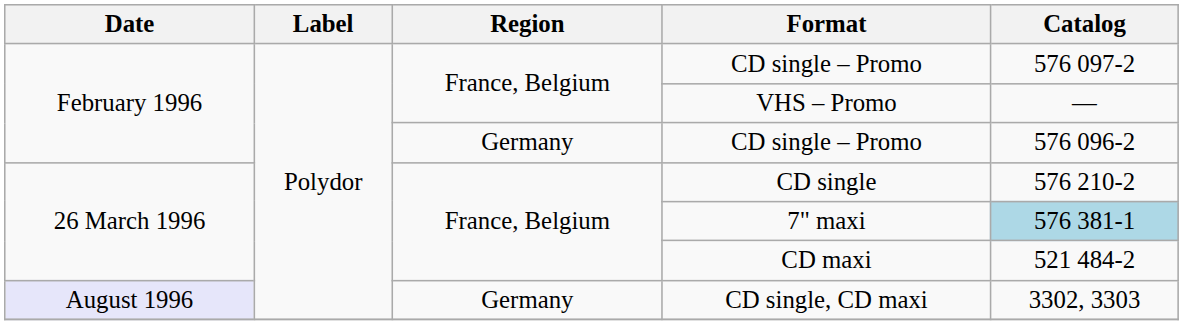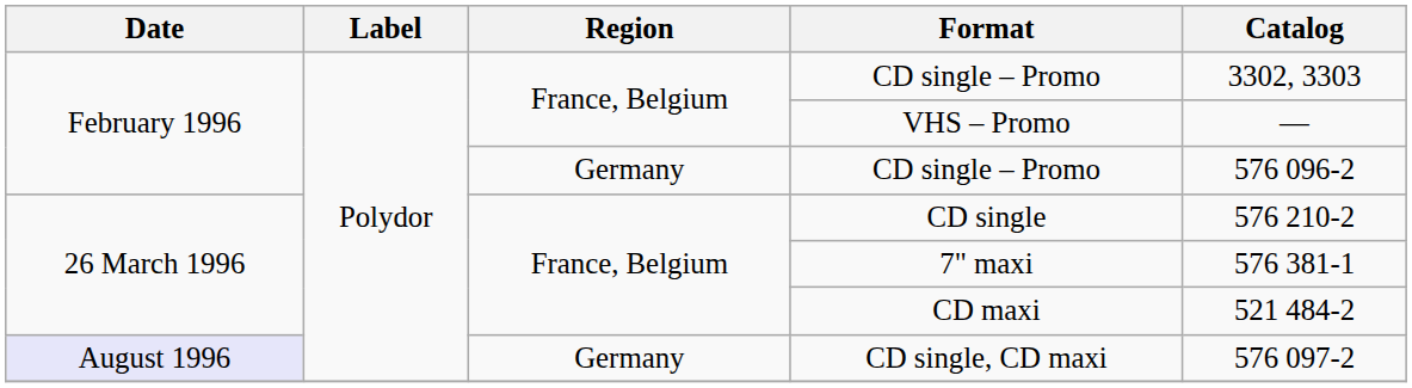 <table class="wikitable" width="60%" border="1">
 <tr>
 <th>Date</th>
 <th>Label</th>
 <th>Region</th>
 <th>Format</th>
 <th>Catalog</th>
 </tr>
 <tr>
 <td rowspan=3 align=center>February 1996</td>
 <td rowspan=7 align=center>Polydor</td>
 <td rowspan=2 align=center>France, Belgium</td>
 <td align=center>CD single – Promo</td>
-<td align=center>576 097-2</td>
+<td align=center>3302, 3303</td>
 </tr>
 <tr>
 <td align=center>VHS – Promo</td>
 <td align=center>—</td>
 </tr>
 <tr>
 <td align=center>Germany</td>
 <td align=center>CD single – Promo</td>
 <td align=center>576 096-2</td>
 </tr>
 <tr>
 <td rowspan=3 align=center>26 March 1996</td>
 <td rowspan=3 align=center>France, Belgium</td>
 <td align=center>CD single</td>
 <td align=center>576 210-2</td>
 </tr>
 <tr>
 <td align=center>7" maxi</td>
-<td align=center style="background: lightblue;">576 381-1</td>
+<td align=center>576 381-1</td>
 </tr>
 <tr>
 <td align=center>CD maxi</td>
 <td align=center>521 484-2</td>
 </tr>
 <tr>
 <td align=center style="background: lavender;">August 1996</td>
 <td align=center>Germany</td>
 <td align=center>CD single, CD maxi</td>
-<td align=center>3302, 3303</td>
+<td align=center>576 097-2</td>
 </tr>
 <tr>
 </tr>
 </table>
